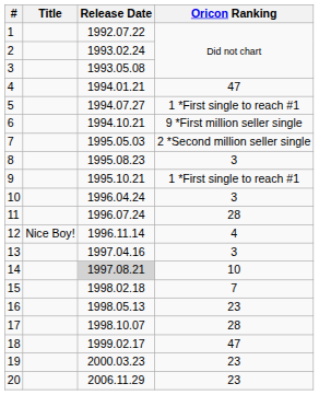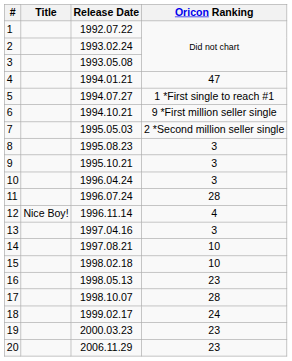 <table class="wikitable">
 <tr>
 <th>#</th>
 <th>Title</th>
 <th>Release Date</th>
 <th><a href='#'>Oricon</a> Ranking</th>
 </tr>
 <tr>
 <td>1</td>
 <td></td>
 <td align="center">1992.07.22</td>
 <td align="center" rowspan="3"><small>Did not chart</small></td>
 </tr>
 <tr>
 <td>2</td>
 <td></td>
 <td align="center">1993.02.24</td>
 </tr>
 <tr>
 <td>3</td>
 <td></td>
 <td align="center">1993.05.08</td>
 </tr>
 <tr>
 <td>4</td>
 <td></td>
 <td align="center">1994.01.21</td>
 <td align="center">47</td>
 </tr>
 <tr>
 <td>5</td>
 <td></td>
 <td align="center">1994.07.27</td>
 <td align="center">1 *First single to reach #1</td>
 </tr>
 <tr>
 <td>6</td>
 <td></td>
 <td align="center">1994.10.21</td>
 <td align="center">9 *First million seller single</td>
 </tr>
 <tr>
 <td>7</td>
 <td></td>
 <td align="center">1995.05.03</td>
 <td align="center">2 *Second million seller single</td>
 </tr>
 <tr>
 <td>8</td>
 <td></td>
 <td align="center">1995.08.23</td>
 <td align="center">3</td>
 </tr>
 <tr>
 <td>9</td>
 <td></td>
 <td align="center">1995.10.21</td>
-<td align="center">1 *First single to reach #1</td>
+<td align="center">3</td>
 </tr>
 <tr>
 <td>10</td>
 <td></td>
 <td align="center">1996.04.24</td>
 <td align="center">3</td>
 </tr>
 <tr>
 <td>11</td>
 <td></td>
 <td align="center">1996.07.24</td>
 <td align="center">28</td>
 </tr>
 <tr>
 <td>12</td>
 <td>Nice Boy!</td>
 <td align="center">1996.11.14</td>
 <td align="center">4</td>
 </tr>
 <tr>
 <td>13</td>
 <td></td>
 <td align="center">1997.04.16</td>
 <td align="center">3</td>
 </tr>
 <tr>
 <td>14</td>
 <td></td>
-<td align="center" style="background: lightgrey;">1997.08.21</td>
+<td align="center">1997.08.21</td>
 <td align="center">10</td>
 </tr>
 <tr>
 <td>15</td>
 <td></td>
 <td align="center">1998.02.18</td>
-<td align="center">7</td>
+<td align="center">10</td>
 </tr>
 <tr>
 <td>16</td>
 <td></td>
 <td align="center">1998.05.13</td>
 <td align="center">23</td>
 </tr>
 <tr>
 <td>17</td>
 <td></td>
 <td align="center">1998.10.07</td>
 <td align="center">28</td>
 </tr>
 <tr>
 <td>18</td>
 <td></td>
 <td align="center">1999.02.17</td>
-<td align="center">47</td>
+<td align="center">24</td>
 </tr>
 <tr>
 <td>19</td>
 <td></td>
 <td align="center">2000.03.23</td>
 <td align="center">23</td>
 </tr>
 <tr>
 <td>20</td>
 <td></td>
 <td align="center">2006.11.29</td>
 <td align="center">23</td>
 </tr>
 </table>
